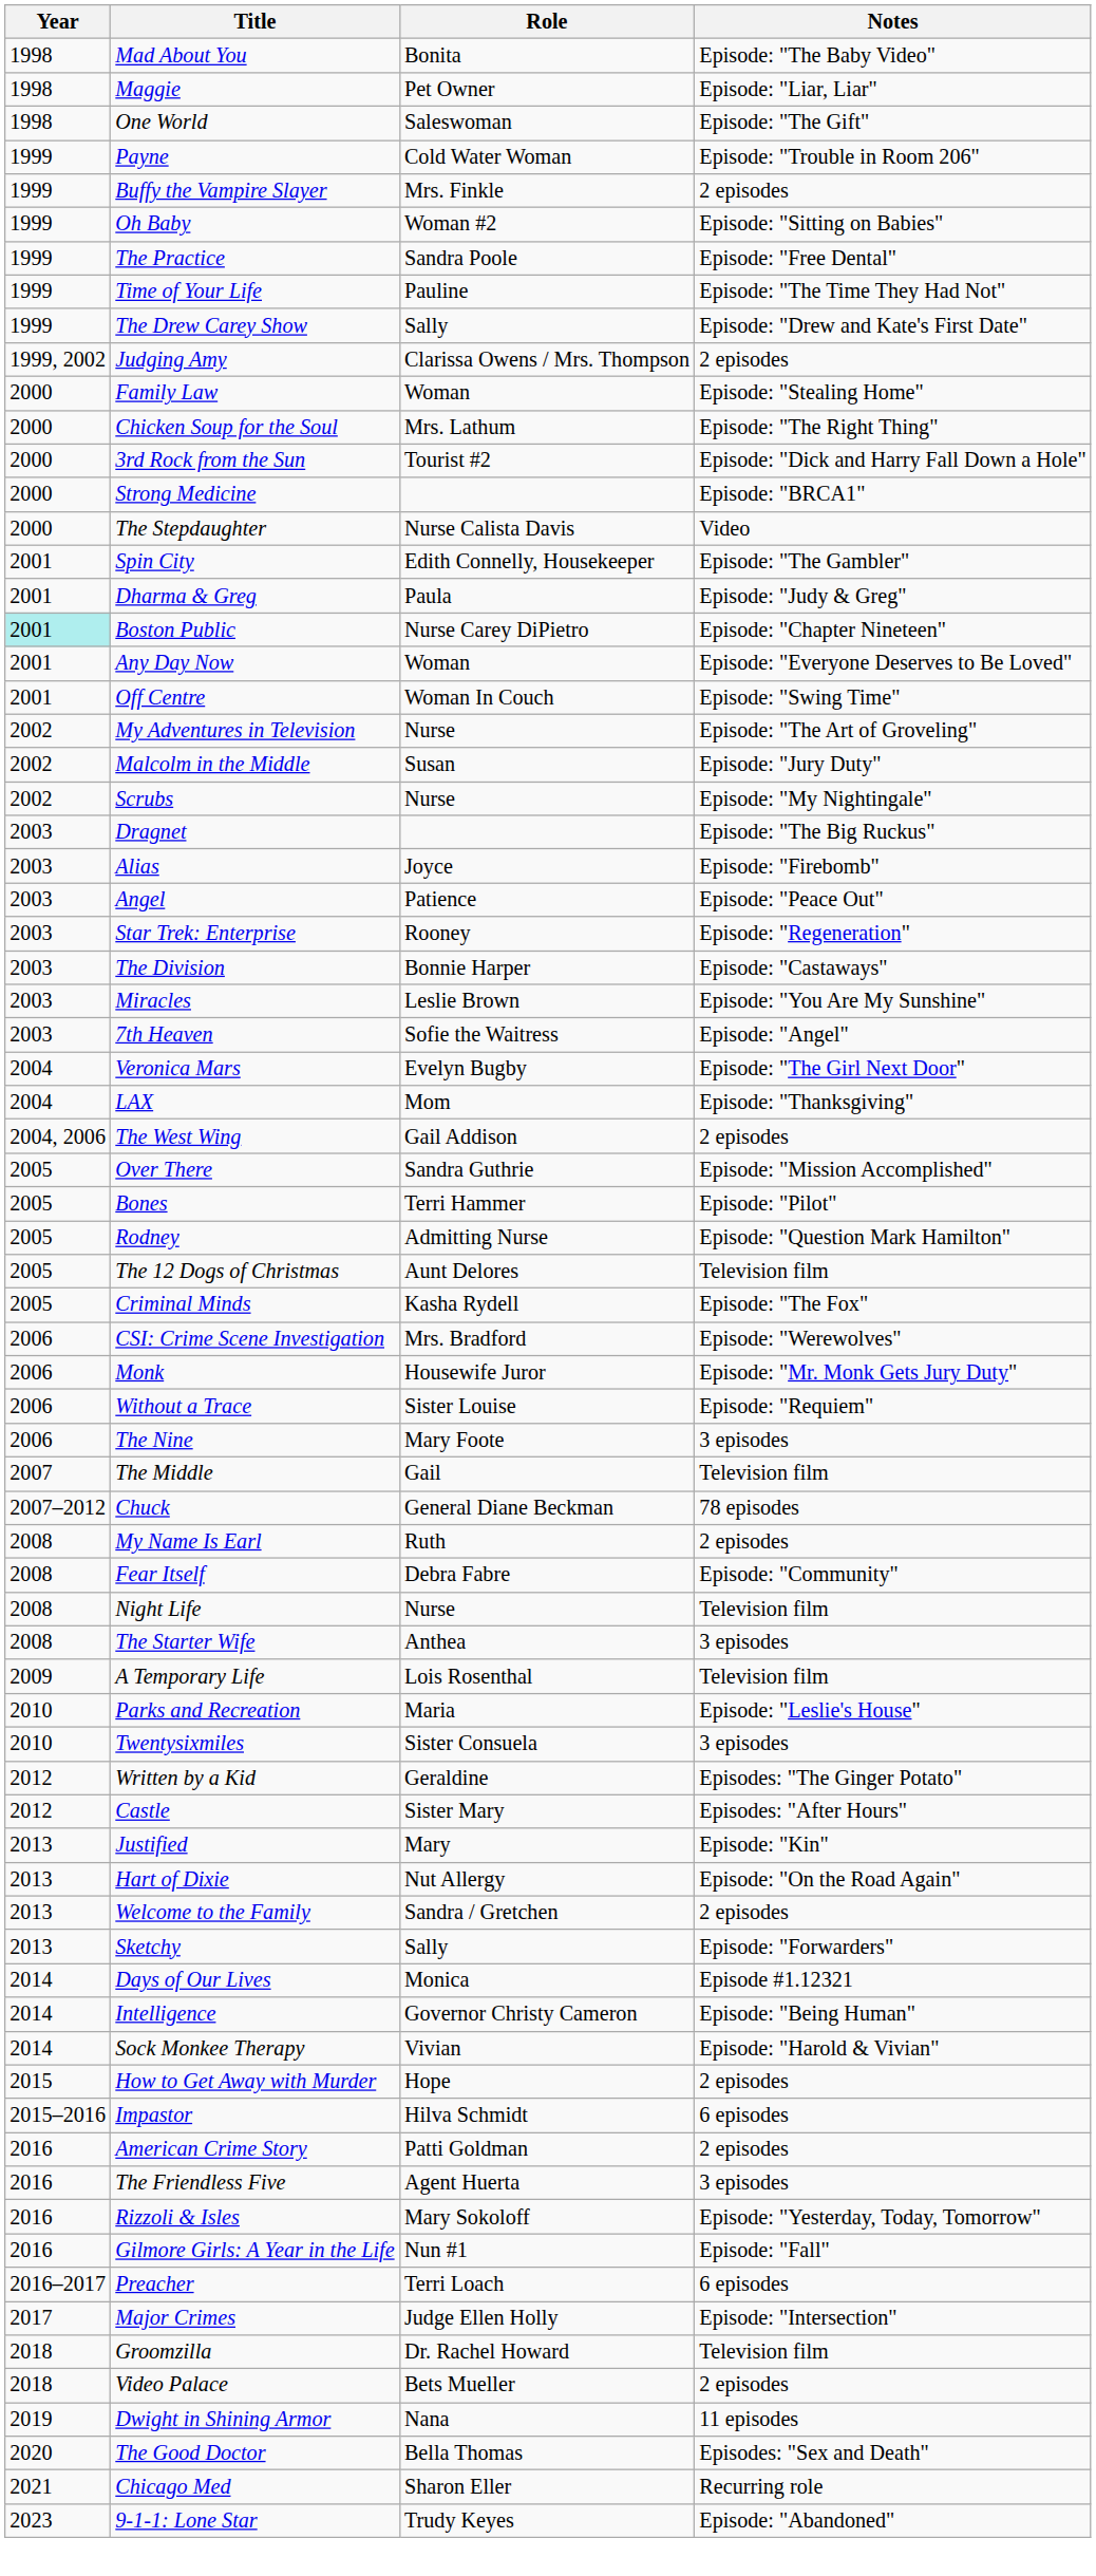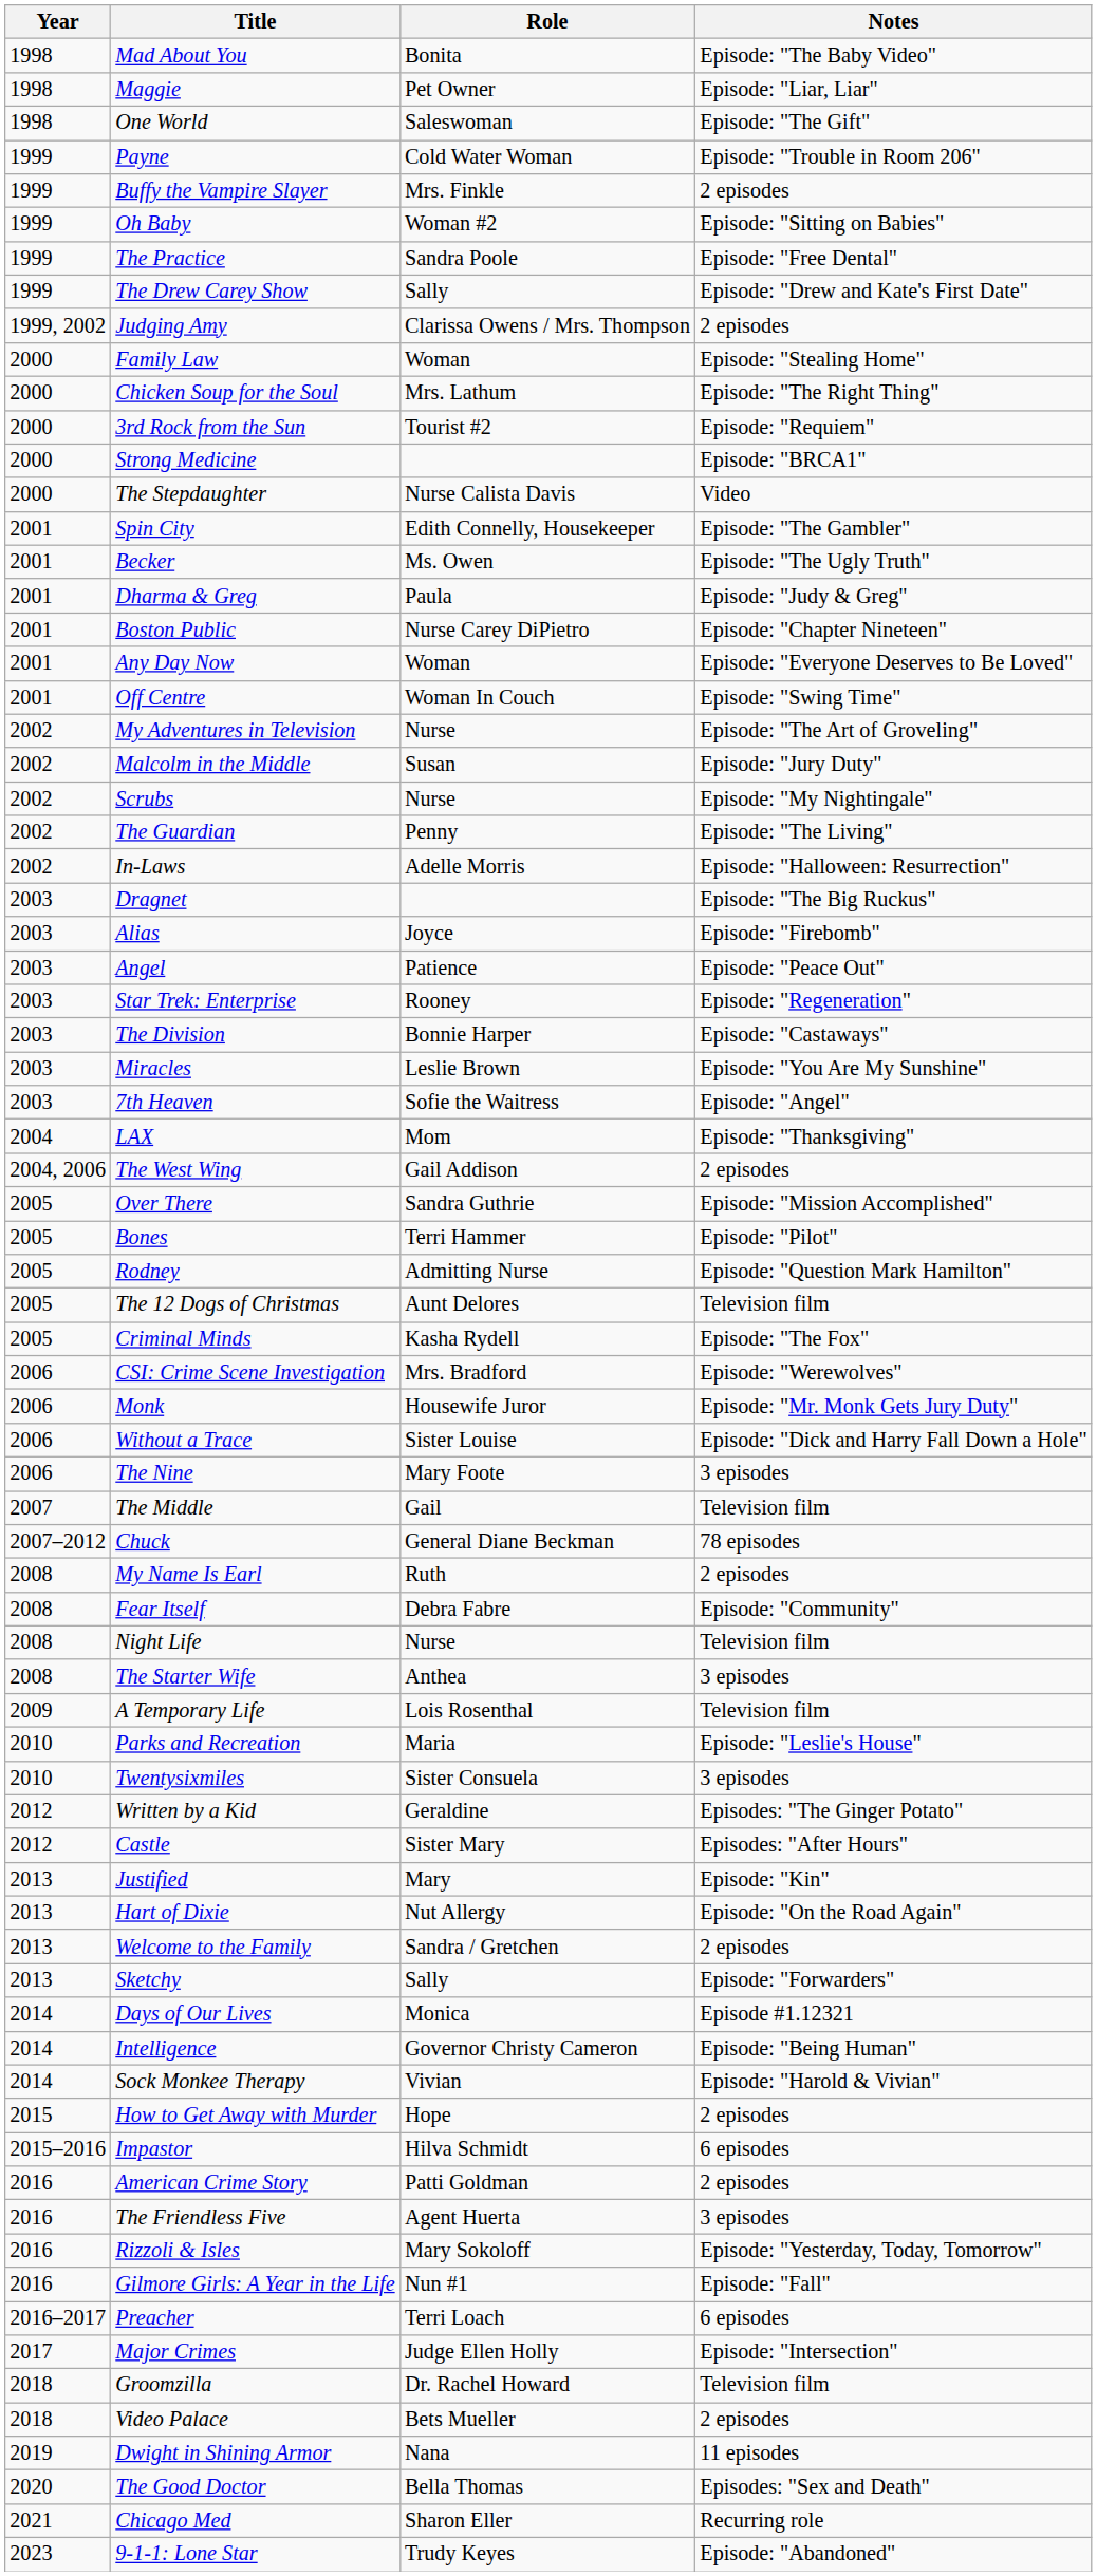 <table class="wikitable">
 <tr>
 <th>Year</th>
 <th>Title</th>
 <th>Role</th>
 <th>Notes</th>
 </tr>
 <tr>
 <td>1998</td>
 <td><em><a href='#'>Mad About You</a></em></td>
 <td>Bonita</td>
 <td>Episode: "The Baby Video"</td>
 </tr>
 <tr>
 <td>1998</td>
 <td><a href='#'><em>Maggie</em></a></td>
 <td>Pet Owner</td>
 <td>Episode: "Liar, Liar"</td>
 </tr>
 <tr>
 <td>1998</td>
 <td><em>One World</em></td>
 <td>Saleswoman</td>
 <td>Episode: "The Gift"</td>
 </tr>
 <tr>
 <td>1999</td>
 <td><a href='#'><em>Payne</em></a></td>
 <td>Cold Water Woman</td>
 <td>Episode: "Trouble in Room 206"</td>
 </tr>
 <tr>
 <td>1999</td>
 <td><em><a href='#'>Buffy the Vampire Slayer</a></em></td>
 <td>Mrs. Finkle</td>
 <td>2 episodes</td>
 </tr>
 <tr>
 <td>1999</td>
 <td><a href='#'><em>Oh Baby</em></a></td>
 <td>Woman #2</td>
 <td>Episode: "Sitting on Babies"</td>
 </tr>
 <tr>
 <td>1999</td>
 <td><em><a href='#'>The Practice</a></em></td>
 <td>Sandra Poole</td>
 <td>Episode: "Free Dental"</td>
 </tr>
 <tr>
 <td>1999</td>
-<td><a href='#'><em>Time of Your Life</em></a></td>
-<td>Pauline</td>
-<td>Episode: "The Time They Had Not"</td>
-</tr>
-<tr>
-<td>1999</td>
 <td><em><a href='#'>The Drew Carey Show</a></em></td>
 <td>Sally</td>
 <td>Episode: "Drew and Kate's First Date"</td>
 </tr>
 <tr>
 <td>1999, 2002</td>
 <td><em><a href='#'>Judging Amy</a></em></td>
 <td>Clarissa Owens / Mrs. Thompson</td>
 <td>2 episodes</td>
 </tr>
 <tr>
 <td>2000</td>
 <td><a href='#'><em>Family Law</em></a></td>
 <td>Woman</td>
 <td>Episode: "Stealing Home"</td>
 </tr>
 <tr>
 <td>2000</td>
 <td><em><a href='#'>Chicken Soup for the Soul</a></em></td>
 <td>Mrs. Lathum</td>
 <td>Episode: "The Right Thing"</td>
 </tr>
 <tr>
 <td>2000</td>
 <td><em><a href='#'>3rd Rock from the Sun</a></em></td>
 <td>Tourist #2</td>
-<td>Episode: "Dick and Harry Fall Down a Hole"</td>
+<td>Episode: "Requiem"</td>
 </tr>
 <tr>
 <td>2000</td>
 <td><em><a href='#'>Strong Medicine</a></em></td>
 <td></td>
 <td>Episode: "BRCA1"</td>
 </tr>
 <tr>
 <td>2000</td>
 <td><em>The Stepdaughter</em></td>
 <td>Nurse Calista Davis</td>
 <td>Video</td>
 </tr>
 <tr>
 <td>2001</td>
 <td><em><a href='#'>Spin City</a></em></td>
 <td>Edith Connelly, Housekeeper</td>
 <td>Episode: "The Gambler"</td>
 </tr>
 <tr>
 <td>2001</td>
+<td><a href='#'><em>Becker</em></a></td>
+<td>Ms. Owen</td>
+<td>Episode: "The Ugly Truth"</td>
+</tr>
+<tr>
+<td>2001</td>
 <td><em><a href='#'>Dharma & Greg</a></em></td>
 <td>Paula</td>
 <td>Episode: "Judy & Greg"</td>
 </tr>
 <tr>
-<td style="background: paleturquoise;">2001</td>
+<td>2001</td>
 <td><em><a href='#'>Boston Public</a></em></td>
 <td>Nurse Carey DiPietro</td>
 <td>Episode: "Chapter Nineteen"</td>
 </tr>
 <tr>
 <td>2001</td>
 <td><a href='#'><em>Any Day Now</em></a></td>
 <td>Woman</td>
 <td>Episode: "Everyone Deserves to Be Loved"</td>
 </tr>
 <tr>
 <td>2001</td>
 <td><em><a href='#'>Off Centre</a></em></td>
 <td>Woman In Couch</td>
 <td>Episode: "Swing Time"</td>
 </tr>
 <tr>
 <td>2002</td>
 <td><em><a href='#'>My Adventures in Television</a></em></td>
 <td>Nurse</td>
 <td>Episode: "The Art of Groveling"</td>
 </tr>
 <tr>
 <td>2002</td>
 <td><em><a href='#'>Malcolm in the Middle</a></em></td>
 <td>Susan</td>
 <td>Episode: "Jury Duty"</td>
 </tr>
 <tr>
 <td>2002</td>
 <td><a href='#'><em>Scrubs</em></a></td>
 <td>Nurse</td>
 <td>Episode: "My Nightingale"</td>
+</tr>
+<tr>
+<td>2002</td>
+<td><a href='#'><em>The Guardian</em></a></td>
+<td>Penny</td>
+<td>Episode: "The Living"</td>
+</tr>
+<tr>
+<td>2002</td>
+<td><em>In-Laws</em></td>
+<td>Adelle Morris</td>
+<td>Episode: "Halloween: Resurrection"</td>
 </tr>
 <tr>
 <td>2003</td>
 <td><a href='#'><em>Dragnet</em></a></td>
 <td></td>
 <td>Episode: "The Big Ruckus"</td>
 </tr>
 <tr>
 <td>2003</td>
 <td><a href='#'><em>Alias</em></a></td>
 <td>Joyce</td>
 <td>Episode: "Firebomb"</td>
 </tr>
 <tr>
 <td>2003</td>
 <td><a href='#'><em>Angel</em></a></td>
 <td>Patience</td>
 <td>Episode: "Peace Out"</td>
 </tr>
 <tr>
 <td>2003</td>
 <td><em><a href='#'>Star Trek: Enterprise</a></em></td>
 <td>Rooney</td>
 <td>Episode: "<a href='#'>Regeneration</a>"</td>
 </tr>
 <tr>
 <td>2003</td>
 <td><em><a href='#'>The Division</a></em></td>
 <td>Bonnie Harper</td>
 <td>Episode: "Castaways"</td>
 </tr>
 <tr>
 <td>2003</td>
 <td><a href='#'><em>Miracles</em></a></td>
 <td>Leslie Brown</td>
 <td>Episode: "You Are My Sunshine"</td>
 </tr>
 <tr>
 <td>2003</td>
 <td><a href='#'><em>7th Heaven</em></a></td>
 <td>Sofie the Waitress</td>
 <td>Episode: "Angel"</td>
-</tr>
-<tr>
-<td>2004</td>
-<td><em><a href='#'>Veronica Mars</a></em></td>
-<td>Evelyn Bugby</td>
-<td>Episode: "<a href='#'>The Girl Next Door</a>"</td>
 </tr>
 <tr>
 <td>2004</td>
 <td><a href='#'><em>LAX</em></a></td>
 <td>Mom</td>
 <td>Episode: "Thanksgiving"</td>
 </tr>
 <tr>
 <td>2004, 2006</td>
 <td><em><a href='#'>The West Wing</a></em></td>
 <td>Gail Addison</td>
 <td>2 episodes</td>
 </tr>
 <tr>
 <td>2005</td>
 <td><a href='#'><em>Over There</em></a></td>
 <td>Sandra Guthrie</td>
 <td>Episode: "Mission Accomplished"</td>
 </tr>
 <tr>
 <td>2005</td>
 <td><a href='#'><em>Bones</em></a></td>
 <td>Terri Hammer</td>
 <td>Episode: "Pilot"</td>
 </tr>
 <tr>
 <td>2005</td>
 <td><a href='#'><em>Rodney</em></a></td>
 <td>Admitting Nurse</td>
 <td>Episode: "Question Mark Hamilton"</td>
 </tr>
 <tr>
 <td>2005</td>
 <td><em>The 12 Dogs of Christmas</em></td>
 <td>Aunt Delores</td>
 <td>Television film</td>
 </tr>
 <tr>
 <td>2005</td>
 <td><em><a href='#'>Criminal Minds</a></em></td>
 <td>Kasha Rydell</td>
 <td>Episode: "The Fox"</td>
 </tr>
 <tr>
 <td>2006</td>
 <td><em><a href='#'>CSI: Crime Scene Investigation</a></em></td>
 <td>Mrs. Bradford</td>
 <td>Episode: "Werewolves"</td>
 </tr>
 <tr>
 <td>2006</td>
 <td><a href='#'><em>Monk</em></a></td>
 <td>Housewife Juror</td>
 <td>Episode: "<a href='#'>Mr. Monk Gets Jury Duty</a>"</td>
 </tr>
 <tr>
 <td>2006</td>
 <td><em><a href='#'>Without a Trace</a></em></td>
 <td>Sister Louise</td>
-<td>Episode: "Requiem"</td>
+<td>Episode: "Dick and Harry Fall Down a Hole"</td>
 </tr>
 <tr>
 <td>2006</td>
 <td><a href='#'><em>The Nine</em></a></td>
 <td>Mary Foote</td>
 <td>3 episodes</td>
 </tr>
 <tr>
 <td>2007</td>
 <td><em>The Middle</em></td>
 <td>Gail</td>
 <td>Television film</td>
 </tr>
 <tr>
 <td>2007–2012</td>
 <td><a href='#'><em>Chuck</em></a></td>
 <td>General Diane Beckman</td>
 <td>78 episodes</td>
 </tr>
 <tr>
 <td>2008</td>
 <td><em><a href='#'>My Name Is Earl</a></em></td>
 <td>Ruth</td>
 <td>2 episodes</td>
 </tr>
 <tr>
 <td>2008</td>
 <td><a href='#'><em>Fear Itself</em></a></td>
 <td>Debra Fabre</td>
 <td>Episode: "Community"</td>
 </tr>
 <tr>
 <td>2008</td>
 <td><em>Night Life</em></td>
 <td>Nurse</td>
 <td>Television film</td>
 </tr>
 <tr>
 <td>2008</td>
 <td><a href='#'><em>The Starter Wife</em></a></td>
 <td>Anthea</td>
 <td>3 episodes</td>
 </tr>
 <tr>
 <td>2009</td>
 <td><em>A Temporary Life</em></td>
 <td>Lois Rosenthal</td>
 <td>Television film</td>
 </tr>
 <tr>
 <td>2010</td>
 <td><em><a href='#'>Parks and Recreation</a></em></td>
 <td>Maria</td>
 <td>Episode: "<a href='#'>Leslie's House</a>"</td>
 </tr>
 <tr>
 <td>2010</td>
 <td><em><a href='#'>Twentysixmiles</a></em></td>
 <td>Sister Consuela</td>
 <td>3 episodes</td>
 </tr>
 <tr>
 <td>2012</td>
 <td><em>Written by a Kid</em></td>
 <td>Geraldine</td>
 <td>Episodes: "The Ginger Potato"</td>
 </tr>
 <tr>
 <td>2012</td>
 <td><a href='#'><em>Castle</em></a></td>
 <td>Sister Mary</td>
 <td>Episodes: "After Hours"</td>
 </tr>
 <tr>
 <td>2013</td>
 <td><a href='#'><em>Justified</em></a></td>
 <td>Mary</td>
 <td>Episode: "Kin"</td>
 </tr>
 <tr>
 <td>2013</td>
 <td><em><a href='#'>Hart of Dixie</a></em></td>
 <td>Nut Allergy</td>
 <td>Episode: "On the Road Again"</td>
 </tr>
 <tr>
 <td>2013</td>
 <td><a href='#'><em>Welcome to the Family</em></a></td>
 <td>Sandra / Gretchen</td>
 <td>2 episodes</td>
 </tr>
 <tr>
 <td>2013</td>
 <td><a href='#'><em>Sketchy</em></a></td>
 <td>Sally</td>
 <td>Episode: "Forwarders"</td>
 </tr>
 <tr>
 <td>2014</td>
 <td><em><a href='#'>Days of Our Lives</a></em></td>
 <td>Monica</td>
 <td>Episode #1.12321</td>
 </tr>
 <tr>
 <td>2014</td>
 <td><a href='#'><em>Intelligence</em></a></td>
 <td>Governor Christy Cameron</td>
 <td>Episode: "Being Human"</td>
 </tr>
 <tr>
 <td>2014</td>
 <td><em>Sock Monkee Therapy</em></td>
 <td>Vivian</td>
 <td>Episode: "Harold & Vivian"</td>
 </tr>
 <tr>
 <td>2015</td>
 <td><em><a href='#'>How to Get Away with Murder</a></em></td>
 <td>Hope</td>
 <td>2 episodes</td>
 </tr>
 <tr>
 <td>2015–2016</td>
 <td><em><a href='#'>Impastor</a></em></td>
 <td>Hilva Schmidt</td>
 <td>6 episodes</td>
 </tr>
 <tr>
 <td>2016</td>
 <td><em><a href='#'>American Crime Story</a></em></td>
 <td>Patti Goldman</td>
 <td>2 episodes</td>
 </tr>
 <tr>
 <td>2016</td>
 <td><em>The Friendless Five</em></td>
 <td>Agent Huerta</td>
 <td>3 episodes</td>
 </tr>
 <tr>
 <td>2016</td>
 <td><em><a href='#'>Rizzoli & Isles</a></em></td>
 <td>Mary Sokoloff</td>
 <td>Episode: "Yesterday, Today, Tomorrow"</td>
 </tr>
 <tr>
 <td>2016</td>
 <td><em><a href='#'>Gilmore Girls: A Year in the Life</a></em></td>
 <td>Nun #1</td>
 <td>Episode: "Fall"</td>
 </tr>
 <tr>
 <td>2016–2017</td>
 <td><a href='#'><em>Preacher</em></a></td>
 <td>Terri Loach</td>
 <td>6 episodes</td>
 </tr>
 <tr>
 <td>2017</td>
 <td><a href='#'><em>Major Crimes</em></a></td>
 <td>Judge Ellen Holly</td>
 <td>Episode: "Intersection"</td>
 </tr>
 <tr>
 <td>2018</td>
 <td><em>Groomzilla</em></td>
 <td>Dr. Rachel Howard</td>
 <td>Television film</td>
 </tr>
 <tr>
 <td>2018</td>
 <td><em>Video Palace</em></td>
 <td>Bets Mueller</td>
 <td>2 episodes</td>
 </tr>
 <tr>
 <td>2019</td>
 <td><em><a href='#'>Dwight in Shining Armor</a></em></td>
 <td>Nana</td>
 <td>11 episodes</td>
 </tr>
 <tr>
 <td>2020</td>
 <td><a href='#'><em>The Good Doctor</em></a></td>
 <td>Bella Thomas</td>
 <td>Episodes: "Sex and Death"</td>
 </tr>
 <tr>
 <td>2021</td>
 <td><em><a href='#'>Chicago Med</a></em></td>
 <td>Sharon Eller</td>
 <td>Recurring role</td>
 </tr>
 <tr>
 <td>2023</td>
 <td><em><a href='#'>9-1-1: Lone Star</a></em></td>
 <td>Trudy Keyes</td>
 <td>Episode: "Abandoned"</td>
 </tr>
 </table>
